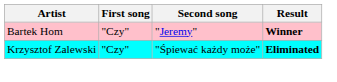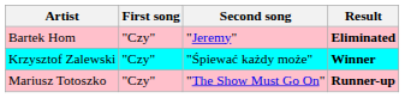 <table class=wikitable>
 <tr>
 <th>Artist</th>
 <th>First song</th>
 <th>Second song</th>
 <th>Result</th>
 </tr>
 <tr style="background:pink;">
 <td>Bartek Hom</td>
 <td>"Czy"</td>
 <td>"<a href='#'>Jeremy</a>"</td>
-<td><strong>Winner</strong></td>
+<td><strong>Eliminated</strong></td>
 </tr>
 <tr style="background:cyan;">
 <td>Krzysztof Zalewski</td>
 <td>"Czy"</td>
 <td>"Śpiewać każdy może"</td>
-<td><strong>Eliminated</strong></td>
+<td><strong>Winner</strong></td>
+</tr>
+<tr style="background:pink;">
+<td>Mariusz Totoszko</td>
+<td>"Czy"</td>
+<td>"<a href='#'>The Show Must Go On</a>"</td>
+<td><strong>Runner-up</strong></td>
 </tr>
 </table>
